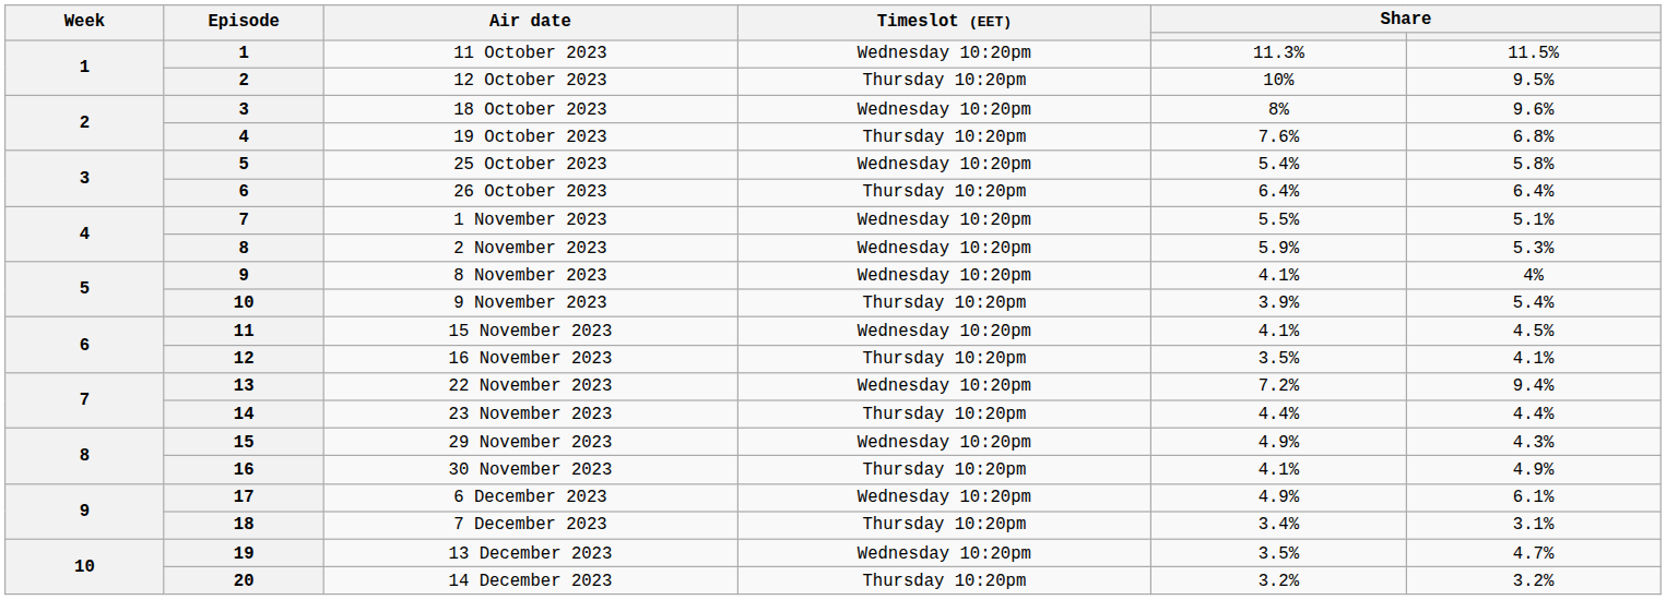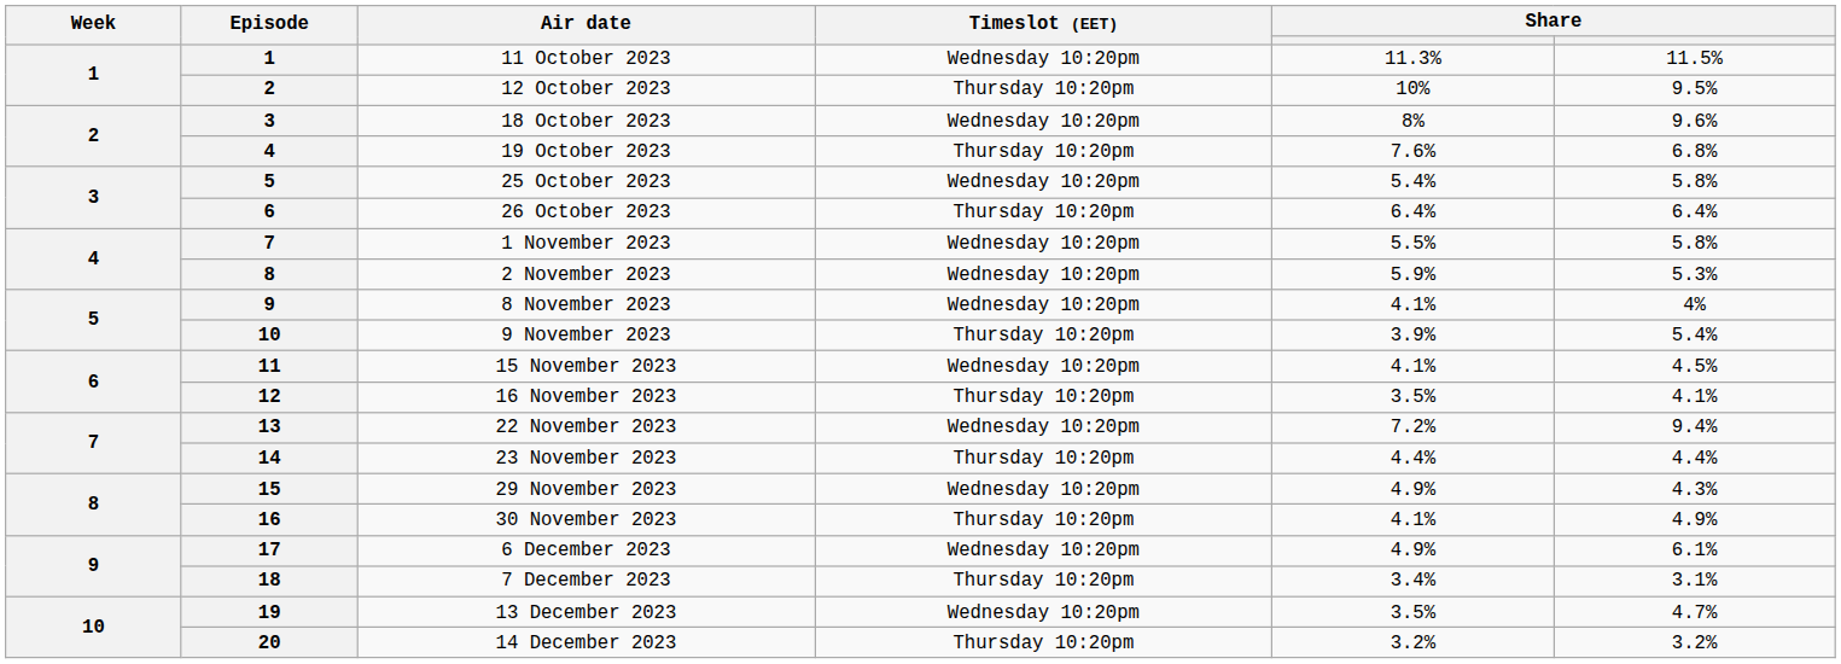 <table style="font-size:100%; text-align:center; width: 100%; margin-left: auto; margin-right: auto;" class="wikitable">
 <tr>
 <th rowspan="2" width="05%">Week</th>
 <th rowspan="2" width="05%">Episode</th>
 <th rowspan="2" width="13%">Air date</th>
 <th rowspan="2" width="13%">Timeslot <small>(EET)</small></th>
 <th colspan="2" width="20%">Share</th>
 </tr>
 <tr style="font-size:85%;">
 <th width="08%"></th>
 <th width="08%"></th>
 </tr>
 <tr>
 <th rowspan="2">1</th>
 <th>1</th>
 <td>11 October 2023</td>
 <td>Wednesday 10:20pm</td>
 <td>11.3%</td>
 <td>11.5%</td>
 </tr>
 <tr>
 <th>2</th>
 <td>12 October 2023</td>
 <td>Thursday 10:20pm</td>
 <td>10%</td>
 <td>9.5%</td>
 </tr>
 <tr>
 <th rowspan="2">2</th>
 <th>3</th>
 <td>18 October 2023</td>
 <td>Wednesday 10:20pm</td>
 <td>8%</td>
 <td>9.6%</td>
 </tr>
 <tr>
 <th>4</th>
 <td>19 October 2023</td>
 <td>Thursday 10:20pm</td>
 <td>7.6%</td>
 <td>6.8%</td>
 </tr>
 <tr>
 <th rowspan="2">3</th>
 <th>5</th>
 <td>25 October 2023</td>
 <td>Wednesday 10:20pm</td>
 <td>5.4%</td>
 <td>5.8%</td>
 </tr>
 <tr>
 <th>6</th>
 <td>26 October 2023</td>
 <td>Thursday 10:20pm</td>
 <td>6.4%</td>
 <td>6.4%</td>
 </tr>
 <tr>
 <th rowspan="2">4</th>
 <th>7</th>
 <td>1 November 2023</td>
 <td>Wednesday 10:20pm</td>
 <td>5.5%</td>
-<td>5.1%</td>
+<td>5.8%</td>
 </tr>
 <tr>
 <th>8</th>
 <td>2 November 2023</td>
 <td>Wednesday 10:20pm</td>
 <td>5.9%</td>
 <td>5.3%</td>
 </tr>
 <tr>
 <th rowspan="2">5</th>
 <th>9</th>
 <td>8 November 2023</td>
 <td>Wednesday 10:20pm</td>
 <td>4.1%</td>
 <td>4%</td>
 </tr>
 <tr>
 <th>10</th>
 <td>9 November 2023</td>
 <td>Thursday 10:20pm</td>
 <td>3.9%</td>
 <td>5.4%</td>
 </tr>
 <tr>
 <th rowspan="2">6</th>
 <th>11</th>
 <td>15 November 2023</td>
 <td>Wednesday 10:20pm</td>
 <td>4.1%</td>
 <td>4.5%</td>
 </tr>
 <tr>
 <th>12</th>
 <td>16 November 2023</td>
 <td>Thursday 10:20pm</td>
 <td>3.5%</td>
 <td>4.1%</td>
 </tr>
 <tr>
 <th rowspan="2">7</th>
 <th>13</th>
 <td>22 November 2023</td>
 <td>Wednesday 10:20pm</td>
 <td>7.2%</td>
 <td>9.4%</td>
 </tr>
 <tr>
 <th>14</th>
 <td>23 November 2023</td>
 <td>Thursday 10:20pm</td>
 <td>4.4%</td>
 <td>4.4%</td>
 </tr>
 <tr>
 <th rowspan="2">8</th>
 <th>15</th>
 <td>29 November 2023</td>
 <td>Wednesday 10:20pm</td>
 <td>4.9%</td>
 <td>4.3%</td>
 </tr>
 <tr>
 <th>16</th>
 <td>30 November 2023</td>
 <td>Thursday 10:20pm</td>
 <td>4.1%</td>
 <td>4.9%</td>
 </tr>
 <tr>
 <th rowspan="2">9</th>
 <th>17</th>
 <td>6 December 2023</td>
 <td>Wednesday 10:20pm</td>
 <td>4.9%</td>
 <td>6.1%</td>
 </tr>
 <tr>
 <th>18</th>
 <td>7 December 2023</td>
 <td>Thursday 10:20pm</td>
 <td>3.4%</td>
 <td>3.1%</td>
 </tr>
 <tr>
 <th rowspan="2">10</th>
 <th>19</th>
 <td>13 December 2023</td>
 <td>Wednesday 10:20pm</td>
 <td>3.5%</td>
 <td>4.7%</td>
 </tr>
 <tr>
 <th>20</th>
 <td>14 December 2023</td>
 <td>Thursday 10:20pm</td>
 <td>3.2%</td>
 <td>3.2%</td>
 </tr>
 </table>
